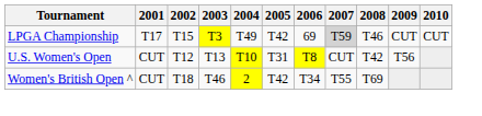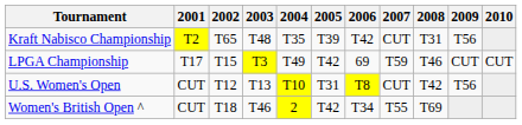 <table class="wikitable" style="font-size:95%;text-align:center;">
 <tr>
 <th>Tournament</th>
 <th>2001</th>
 <th>2002</th>
 <th>2003</th>
 <th>2004</th>
 <th>2005</th>
 <th>2006</th>
 <th>2007</th>
 <th>2008</th>
 <th>2009</th>
 <th>2010</th>
 </tr>
 <tr>
+<td align=left><a href='#'>Kraft Nabisco Championship</a></td>
+<td style="background:yellow;">T2</td>
+<td>T65</td>
+<td>T48</td>
+<td>T35</td>
+<td>T39</td>
+<td>T42</td>
+<td>CUT</td>
+<td>T31</td>
+<td>T56</td>
+<td style="background:#eeeeee;"></td>
+</tr>
+<tr>
 <td align=left><a href='#'>LPGA Championship</a></td>
 <td>T17</td>
 <td>T15</td>
 <td style="background:yellow;">T3</td>
 <td>T49</td>
 <td>T42</td>
 <td>69</td>
-<td style="background: lightgrey;">T59</td>
+<td>T59</td>
 <td>T46</td>
 <td>CUT</td>
 <td>CUT</td>
 </tr>
 <tr>
 <td align=left><a href='#'>U.S. Women's Open</a></td>
 <td>CUT</td>
 <td>T12</td>
 <td>T13</td>
 <td style="background:yellow;">T10</td>
 <td>T31</td>
 <td style="background:yellow;">T8</td>
 <td>CUT</td>
 <td>T42</td>
 <td>T56</td>
 <td style="background:#eeeeee;"></td>
 </tr>
 <tr>
 <td align=left><a href='#'>Women's British Open</a> ^</td>
 <td>CUT</td>
 <td>T18</td>
 <td>T46</td>
 <td style="background:yellow;">2</td>
 <td>T42</td>
 <td>T34</td>
 <td>T55</td>
 <td>T69</td>
 <td style="background:#eeeeee;"></td>
 <td style="background:#eeeeee;"></td>
 </tr>
 </table>
